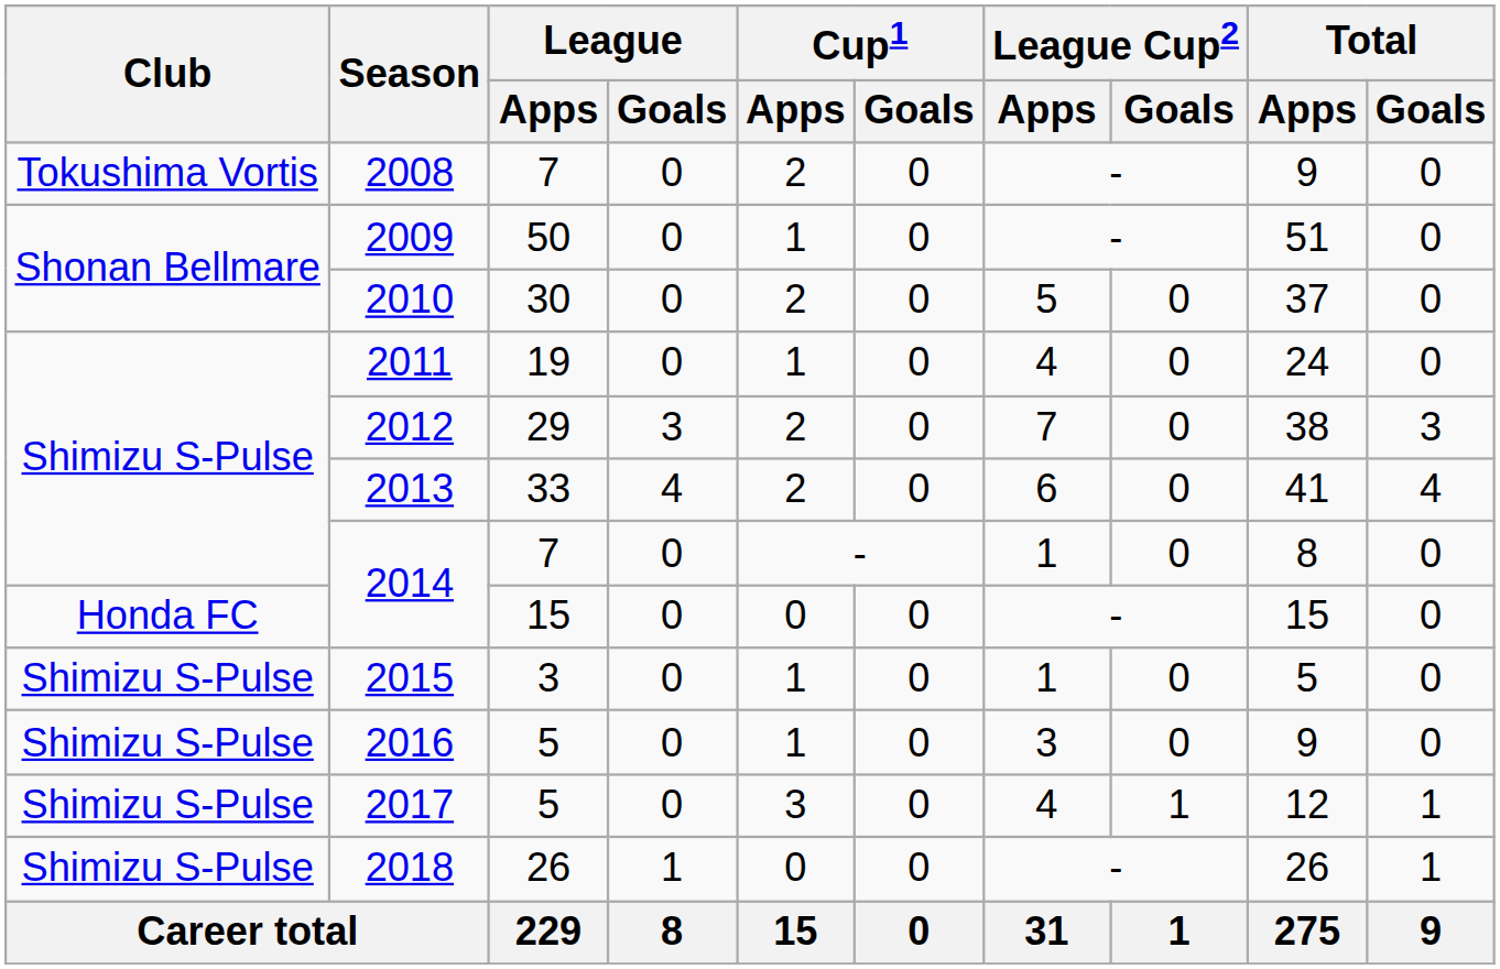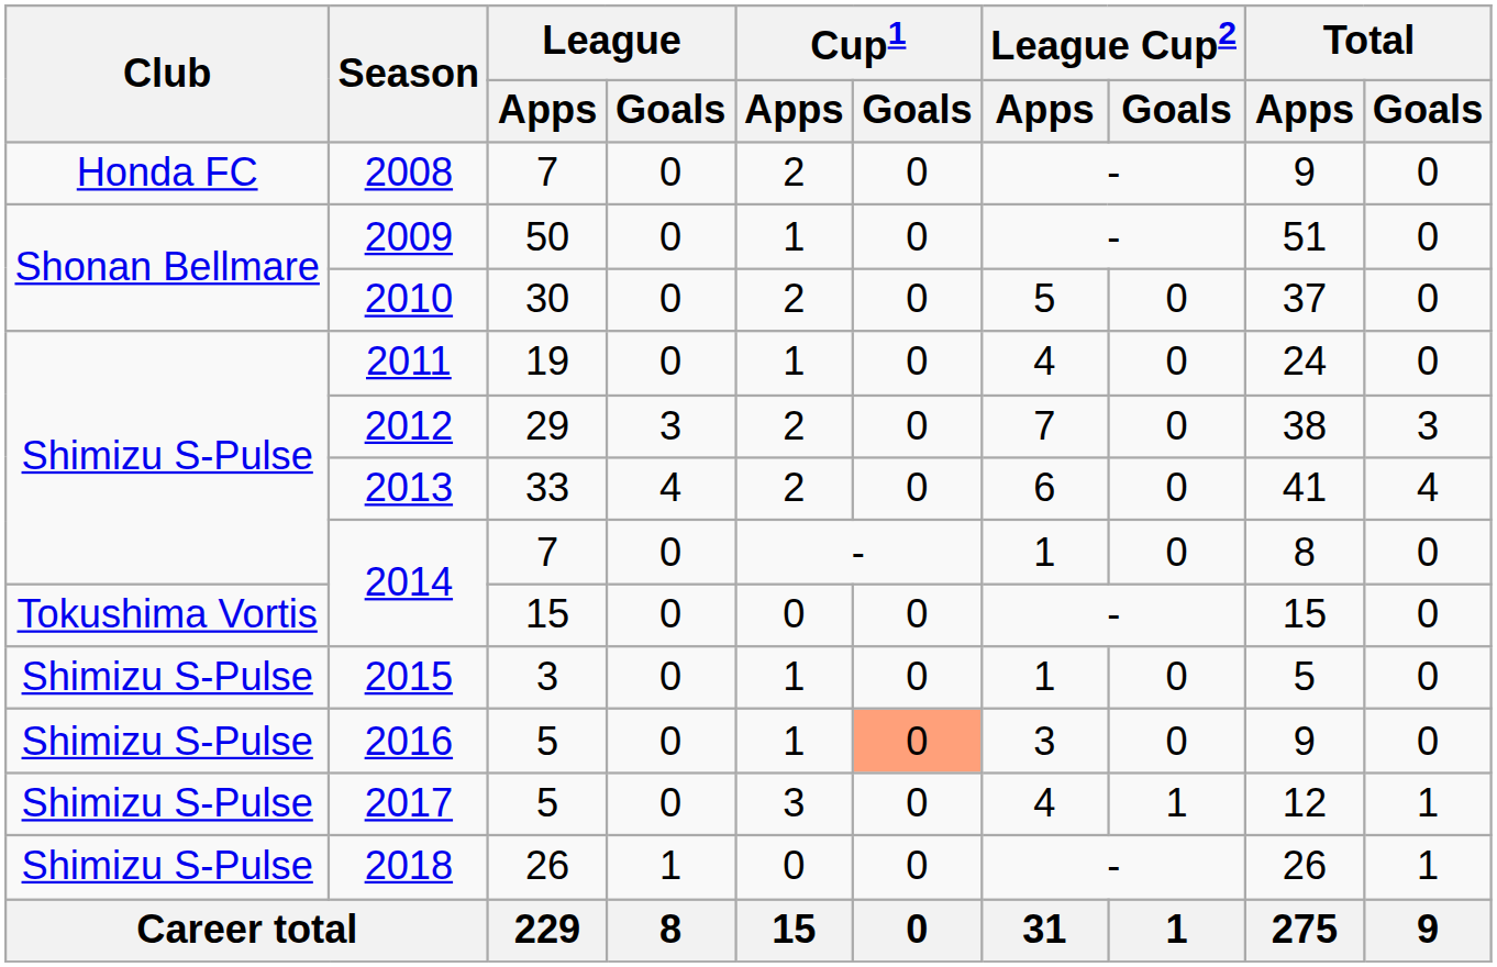 <table class="wikitable" style="text-align:center;">
 <tr>
 <th rowspan="2">Club</th>
 <th rowspan="2">Season</th>
 <th colspan="2">League</th>
 <th colspan="2">Cup<sup><a href='#'>1</a></sup></th>
 <th colspan="2">League Cup<sup><a href='#'>2</a></sup></th>
 <th colspan="2">Total</th>
 </tr>
 <tr>
 <th>Apps</th>
 <th>Goals</th>
 <th>Apps</th>
 <th>Goals</th>
 <th>Apps</th>
 <th>Goals</th>
 <th>Apps</th>
 <th>Goals</th>
 </tr>
 <tr>
-<td><a href='#'>Tokushima Vortis</a></td>
+<td><a href='#'>Honda FC</a></td>
 <td><a href='#'>2008</a></td>
 <td>7</td>
 <td>0</td>
 <td>2</td>
 <td>0</td>
 <td colspan="2">-</td>
 <td>9</td>
 <td>0</td>
 </tr>
 <tr>
 <td rowspan="2"><a href='#'>Shonan Bellmare</a></td>
 <td><a href='#'>2009</a></td>
 <td>50</td>
 <td>0</td>
 <td>1</td>
 <td>0</td>
 <td colspan="2">-</td>
 <td>51</td>
 <td>0</td>
 </tr>
 <tr>
 <td><a href='#'>2010</a></td>
 <td>30</td>
 <td>0</td>
 <td>2</td>
 <td>0</td>
 <td>5</td>
 <td>0</td>
 <td>37</td>
 <td>0</td>
 </tr>
 <tr>
 <td rowspan="4"><a href='#'>Shimizu S-Pulse</a></td>
 <td><a href='#'>2011</a></td>
 <td>19</td>
 <td>0</td>
 <td>1</td>
 <td>0</td>
 <td>4</td>
 <td>0</td>
 <td>24</td>
 <td>0</td>
 </tr>
 <tr>
 <td><a href='#'>2012</a></td>
 <td>29</td>
 <td>3</td>
 <td>2</td>
 <td>0</td>
 <td>7</td>
 <td>0</td>
 <td>38</td>
 <td>3</td>
 </tr>
 <tr>
 <td><a href='#'>2013</a></td>
 <td>33</td>
 <td>4</td>
 <td>2</td>
 <td>0</td>
 <td>6</td>
 <td>0</td>
 <td>41</td>
 <td>4</td>
 </tr>
 <tr>
 <td rowspan="2"><a href='#'>2014</a></td>
 <td>7</td>
 <td>0</td>
 <td colspan="2">-</td>
 <td>1</td>
 <td>0</td>
 <td>8</td>
 <td>0</td>
 </tr>
 <tr>
-<td><a href='#'>Honda FC</a></td>
+<td><a href='#'>Tokushima Vortis</a></td>
 <td>15</td>
 <td>0</td>
 <td>0</td>
 <td>0</td>
 <td colspan="2">-</td>
 <td>15</td>
 <td>0</td>
 </tr>
 <tr>
 <td><a href='#'>Shimizu S-Pulse</a></td>
 <td><a href='#'>2015</a></td>
 <td>3</td>
 <td>0</td>
 <td>1</td>
 <td>0</td>
 <td>1</td>
 <td>0</td>
 <td>5</td>
 <td>0</td>
 </tr>
 <tr>
 <td><a href='#'>Shimizu S-Pulse</a></td>
 <td><a href='#'>2016</a></td>
 <td>5</td>
 <td>0</td>
 <td>1</td>
-<td>0</td>
+<td style="background: lightsalmon;">0</td>
 <td>3</td>
 <td>0</td>
 <td>9</td>
 <td>0</td>
 </tr>
 <tr>
 <td><a href='#'>Shimizu S-Pulse</a></td>
 <td><a href='#'>2017</a></td>
 <td>5</td>
 <td>0</td>
 <td>3</td>
 <td>0</td>
 <td>4</td>
 <td>1</td>
 <td>12</td>
 <td>1</td>
 </tr>
 <tr>
 <td><a href='#'>Shimizu S-Pulse</a></td>
 <td><a href='#'>2018</a></td>
 <td>26</td>
 <td>1</td>
 <td>0</td>
 <td>0</td>
 <td colspan="2">-</td>
 <td>26</td>
 <td>1</td>
 </tr>
 <tr>
 <th colspan="2">Career total</th>
 <th>229</th>
 <th>8</th>
 <th>15</th>
 <th>0</th>
 <th>31</th>
 <th>1</th>
 <th>275</th>
 <th>9</th>
 </tr>
 </table>
